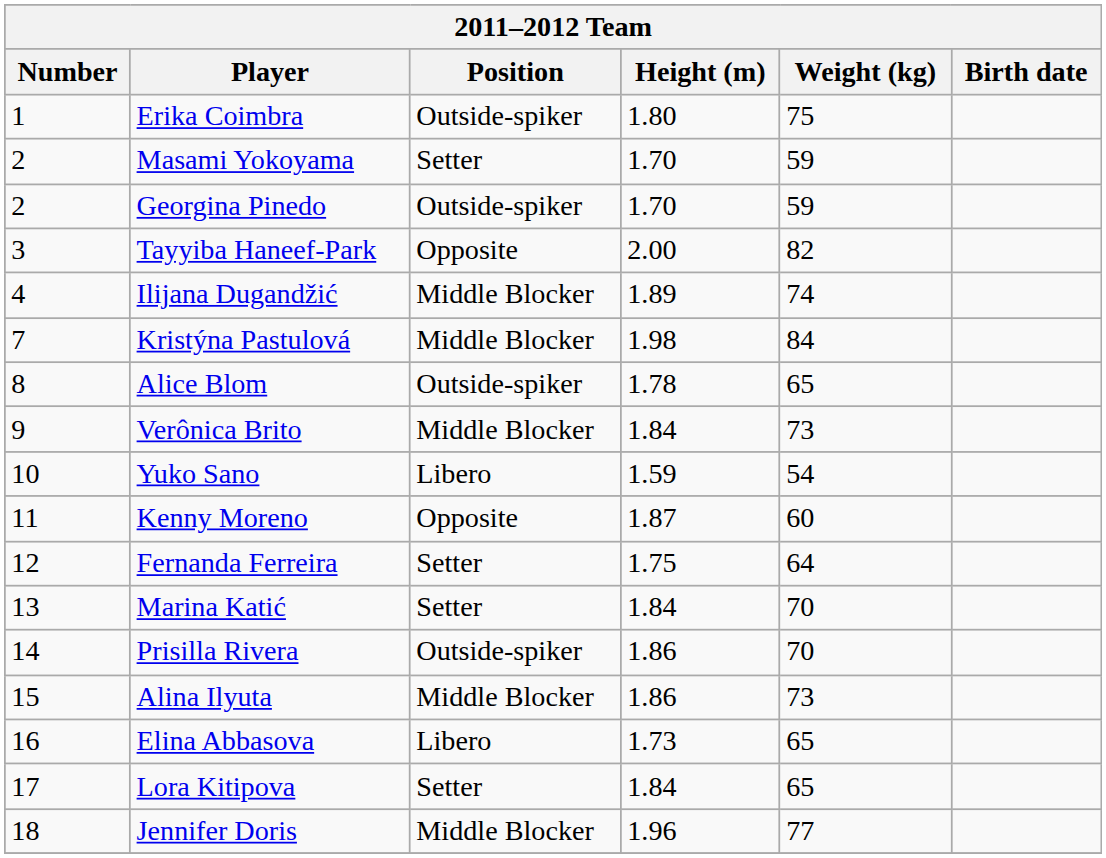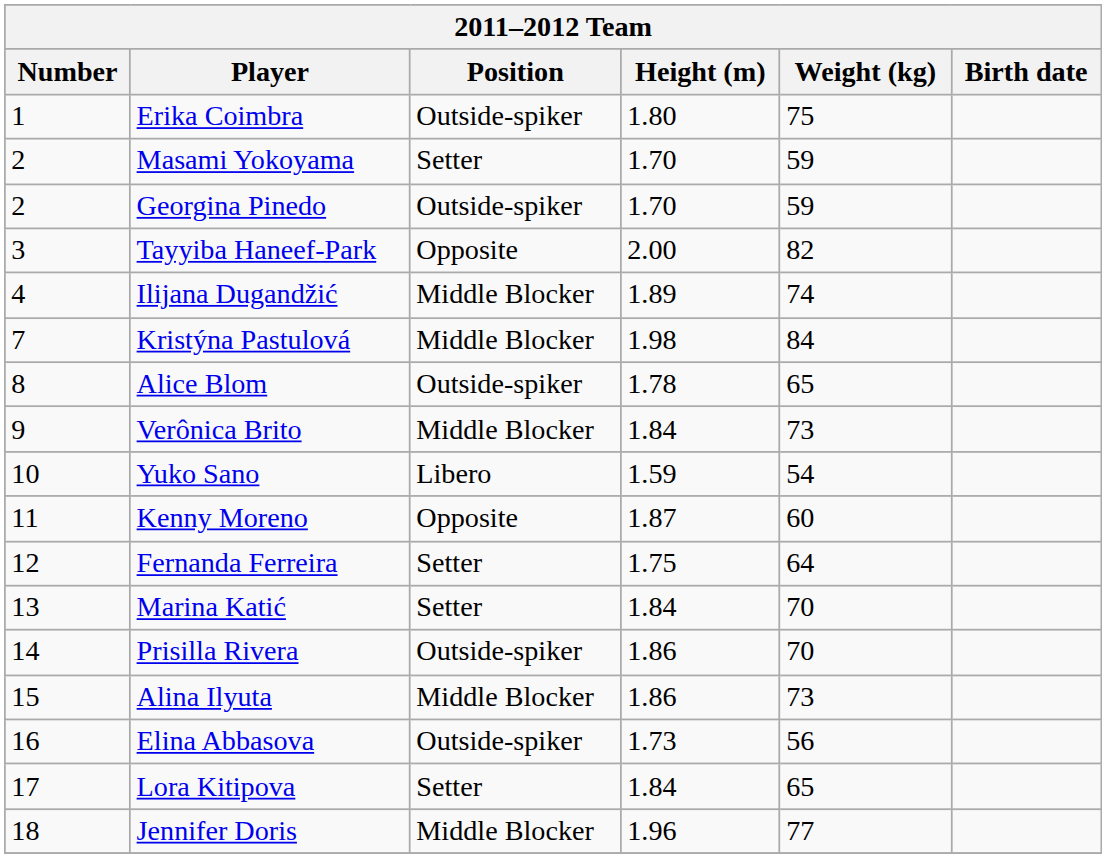 <table class="wikitable collapsible collapsed" style="width:100%">
 <tr>
 <th colspan=6><strong>2011–2012 Team</strong></th>
 </tr>
 <tr>
 <th>Number</th>
 <th>Player</th>
 <th>Position</th>
 <th>Height (m)</th>
 <th>Weight (kg)</th>
 <th>Birth date</th>
 </tr>
 <tr>
 <td>1</td>
 <td> <a href='#'>Erika Coimbra</a></td>
 <td>Outside-spiker</td>
 <td>1.80</td>
 <td>75</td>
 <td></td>
 </tr>
 <tr>
 <td>2</td>
 <td> <a href='#'>Masami Yokoyama</a></td>
 <td>Setter</td>
 <td>1.70</td>
 <td>59</td>
 <td></td>
 </tr>
 <tr>
 <td>2</td>
 <td> <a href='#'>Georgina Pinedo</a></td>
 <td>Outside-spiker</td>
 <td>1.70</td>
 <td>59</td>
 <td></td>
 </tr>
 <tr>
 <td>3</td>
 <td> <a href='#'>Tayyiba Haneef-Park</a></td>
 <td>Opposite</td>
 <td>2.00</td>
 <td>82</td>
 <td></td>
 </tr>
 <tr>
 <td>4</td>
 <td> <a href='#'>Ilijana Dugandžić</a></td>
 <td>Middle Blocker</td>
 <td>1.89</td>
 <td>74</td>
 <td></td>
 </tr>
 <tr>
 <td>7</td>
 <td> <a href='#'>Kristýna Pastulová</a></td>
 <td>Middle Blocker</td>
 <td>1.98</td>
 <td>84</td>
 <td></td>
 </tr>
 <tr>
 <td>8</td>
 <td> <a href='#'>Alice Blom</a></td>
 <td>Outside-spiker</td>
 <td>1.78</td>
 <td>65</td>
 <td></td>
 </tr>
 <tr>
 <td>9</td>
 <td> <a href='#'>Verônica Brito</a></td>
 <td>Middle Blocker</td>
 <td>1.84</td>
 <td>73</td>
 <td></td>
 </tr>
 <tr>
 <td>10</td>
 <td> <a href='#'>Yuko Sano</a></td>
 <td>Libero</td>
 <td>1.59</td>
 <td>54</td>
 <td></td>
 </tr>
 <tr>
 <td>11</td>
 <td> <a href='#'>Kenny Moreno</a></td>
 <td>Opposite</td>
 <td>1.87</td>
 <td>60</td>
 <td></td>
 </tr>
 <tr>
 <td>12</td>
 <td> <a href='#'>Fernanda Ferreira</a></td>
 <td>Setter</td>
 <td>1.75</td>
 <td>64</td>
 <td></td>
 </tr>
 <tr>
 <td>13</td>
 <td> <a href='#'>Marina Katić</a></td>
 <td>Setter</td>
 <td>1.84</td>
 <td>70</td>
 <td></td>
 </tr>
 <tr>
 <td>14</td>
 <td> <a href='#'>Prisilla Rivera</a></td>
 <td>Outside-spiker</td>
 <td>1.86</td>
 <td>70</td>
 <td></td>
 </tr>
 <tr>
 <td>15</td>
 <td> <a href='#'>Alina Ilyuta</a></td>
 <td>Middle Blocker</td>
 <td>1.86</td>
 <td>73</td>
 <td></td>
 </tr>
 <tr>
 <td>16</td>
 <td> <a href='#'>Elina Abbasova</a></td>
-<td>Libero</td>
+<td>Outside-spiker</td>
 <td>1.73</td>
-<td>65</td>
+<td>56</td>
 <td></td>
 </tr>
 <tr>
 <td>17</td>
 <td> <a href='#'>Lora Kitipova</a>  </td>
 <td>Setter</td>
 <td>1.84</td>
 <td>65</td>
 <td></td>
 </tr>
 <tr>
 <td>18</td>
 <td> <a href='#'>Jennifer Doris</a></td>
 <td>Middle Blocker</td>
 <td>1.96</td>
 <td>77</td>
 <td></td>
 </tr>
 <tr>
 </tr>
 </table>
